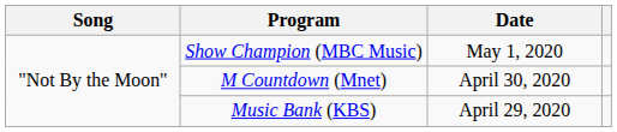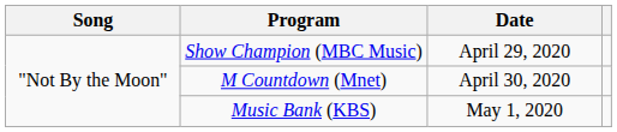 <table class="wikitable" style="text-align:center">
 <tr>
 <th width="140">Song</th>
 <th width="200">Program</th>
 <th width="140">Date</th>
 <th></th>
 </tr>
 <tr>
 <td rowspan=3>"Not By the Moon"</td>
 <td><em><a href='#'>Show Champion</a></em> (<a href='#'>MBC Music</a>)</td>
-<td>May 1, 2020</td>
+<td>April 29, 2020</td>
 <td></td>
 </tr>
 <tr>
 <td><em><a href='#'>M Countdown</a></em> (<a href='#'>Mnet</a>)</td>
 <td>April 30, 2020</td>
 <td></td>
 </tr>
 <tr>
 <td><em><a href='#'>Music Bank</a></em> (<a href='#'>KBS</a>)</td>
-<td>April 29, 2020</td>
+<td>May 1, 2020</td>
 <td></td>
 </tr>
 </table>
